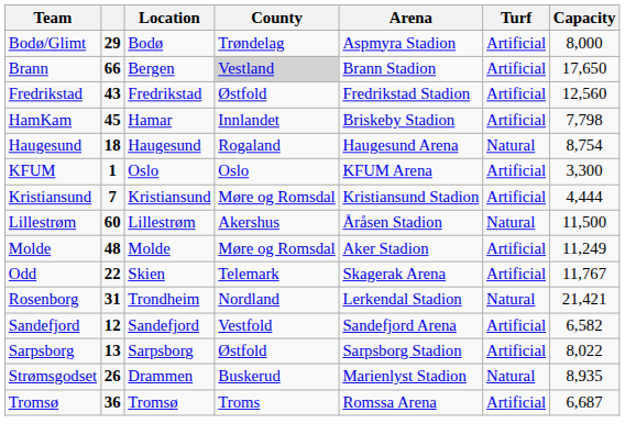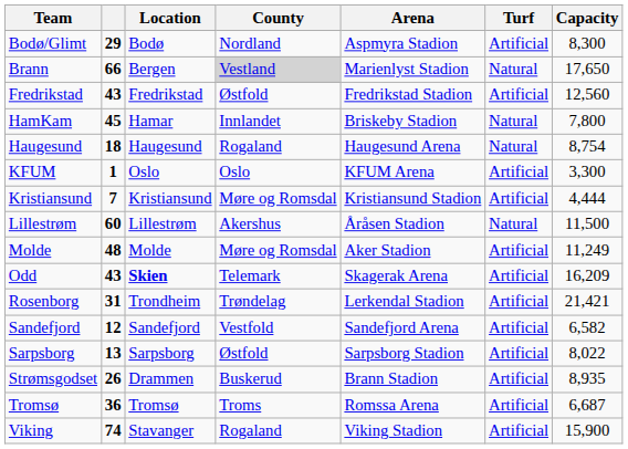 <table class="wikitable sortable" border="1">
 <tr>
 <th>Team</th>
 <th></th>
 <th>Location</th>
 <th>County</th>
 <th>Arena</th>
 <th>Turf</th>
 <th>Capacity</th>
 </tr>
 <tr>
 <td><a href='#'>Bodø/Glimt</a></td>
 <td align="center"><strong>29</strong></td>
 <td><a href='#'>Bodø</a></td>
-<td><a href='#'>Trøndelag</a></td>
+<td><a href='#'>Nordland</a></td>
 <td><a href='#'>Aspmyra Stadion</a></td>
 <td><a href='#'>Artificial</a></td>
-<td align="center">8,000</td>
+<td align="center">8,300</td>
 </tr>
 <tr>
 <td><a href='#'>Brann</a></td>
 <td align="center"><strong>66</strong></td>
 <td><a href='#'>Bergen</a></td>
 <td style="background: lightgrey;"><a href='#'>Vestland</a></td>
-<td><a href='#'>Brann Stadion</a></td>
-<td><a href='#'>Artificial</a></td>
+<td><a href='#'>Marienlyst Stadion</a></td>
+<td><a href='#'>Natural</a></td>
 <td align="center">17,650</td>
 </tr>
 <tr>
 <td><a href='#'>Fredrikstad</a></td>
 <td align="center"><strong>43</strong></td>
 <td><a href='#'>Fredrikstad</a></td>
 <td><a href='#'>Østfold</a></td>
 <td><a href='#'>Fredrikstad Stadion</a></td>
 <td><a href='#'>Artificial</a></td>
 <td align="center">12,560</td>
 </tr>
 <tr>
 <td><a href='#'>HamKam</a></td>
 <td align="center"><strong>45</strong></td>
 <td><a href='#'>Hamar</a></td>
 <td><a href='#'>Innlandet</a></td>
 <td><a href='#'>Briskeby Stadion</a></td>
-<td><a href='#'>Artificial</a></td>
-<td align="center">7,798</td>
+<td><a href='#'>Natural</a></td>
+<td align="center">7,800</td>
 </tr>
 <tr>
 <td><a href='#'>Haugesund</a></td>
 <td align="center"><strong>18</strong></td>
 <td><a href='#'>Haugesund</a></td>
 <td><a href='#'>Rogaland</a></td>
 <td><a href='#'>Haugesund Arena</a></td>
 <td><a href='#'>Natural</a></td>
 <td align="center">8,754</td>
 </tr>
 <tr>
 <td><a href='#'>KFUM</a></td>
 <td align="center"><strong>1</strong></td>
 <td><a href='#'>Oslo</a></td>
 <td><a href='#'>Oslo</a></td>
 <td><a href='#'>KFUM Arena</a></td>
 <td><a href='#'>Artificial</a></td>
 <td align="center">3,300</td>
 </tr>
 <tr>
 <td><a href='#'>Kristiansund</a></td>
 <td align="center"><strong>7</strong></td>
 <td><a href='#'>Kristiansund</a></td>
 <td><a href='#'>Møre og Romsdal</a></td>
 <td><a href='#'>Kristiansund Stadion</a></td>
 <td><a href='#'>Artificial</a></td>
 <td align="center">4,444</td>
 </tr>
 <tr>
 <td><a href='#'>Lillestrøm</a></td>
 <td align="center"><strong>60</strong></td>
 <td><a href='#'>Lillestrøm</a></td>
 <td><a href='#'>Akershus</a></td>
 <td><a href='#'>Åråsen Stadion</a></td>
 <td><a href='#'>Natural</a></td>
 <td align="center">11,500</td>
 </tr>
 <tr>
 <td><a href='#'>Molde</a></td>
 <td align="center"><strong>48</strong></td>
 <td><a href='#'>Molde</a></td>
 <td><a href='#'>Møre og Romsdal</a></td>
 <td><a href='#'>Aker Stadion</a></td>
 <td><a href='#'>Artificial</a></td>
 <td align="center">11,249</td>
 </tr>
 <tr>
 <td><a href='#'>Odd</a></td>
-<td align="center"><strong>22</strong></td>
-<td><a href='#'>Skien</a></td>
+<td align="center"><strong>43</strong></td>
+<td><strong><a href='#'>Skien</a></strong></td>
 <td><a href='#'>Telemark</a></td>
 <td><a href='#'>Skagerak Arena</a></td>
 <td><a href='#'>Artificial</a></td>
-<td align="center">11,767</td>
+<td align="center">16,209</td>
 </tr>
 <tr>
 <td><a href='#'>Rosenborg</a></td>
 <td align="center"><strong>31</strong></td>
 <td><a href='#'>Trondheim</a></td>
-<td><a href='#'>Nordland</a></td>
+<td><a href='#'>Trøndelag</a></td>
 <td><a href='#'>Lerkendal Stadion</a></td>
-<td><a href='#'>Natural</a></td>
+<td><a href='#'>Artificial</a></td>
 <td align="center">21,421</td>
 </tr>
 <tr>
 <td><a href='#'>Sandefjord</a></td>
 <td align="center"><strong>12</strong></td>
 <td><a href='#'>Sandefjord</a></td>
 <td><a href='#'>Vestfold</a></td>
 <td><a href='#'>Sandefjord Arena</a></td>
 <td><a href='#'>Artificial</a></td>
 <td align="center">6,582</td>
 </tr>
 <tr>
 <td><a href='#'>Sarpsborg</a></td>
 <td align="center"><strong>13</strong></td>
 <td><a href='#'>Sarpsborg</a></td>
 <td><a href='#'>Østfold</a></td>
 <td><a href='#'>Sarpsborg Stadion</a></td>
 <td><a href='#'>Artificial</a></td>
 <td align="center">8,022</td>
 </tr>
 <tr>
 <td><a href='#'>Strømsgodset</a></td>
 <td align="center"><strong>26</strong></td>
 <td><a href='#'>Drammen</a></td>
 <td><a href='#'>Buskerud</a></td>
-<td><a href='#'>Marienlyst Stadion</a></td>
-<td><a href='#'>Natural</a></td>
+<td><a href='#'>Brann Stadion</a></td>
+<td><a href='#'>Artificial</a></td>
 <td align="center">8,935</td>
 </tr>
 <tr>
 <td><a href='#'>Tromsø</a></td>
 <td align="center"><strong>36</strong></td>
 <td><a href='#'>Tromsø</a></td>
 <td><a href='#'>Troms</a></td>
 <td><a href='#'>Romssa Arena</a></td>
 <td><a href='#'>Artificial</a></td>
 <td align="center">6,687</td>
 </tr>
+<tr>
+<td><a href='#'>Viking</a></td>
+<td align="center"><strong>74</strong></td>
+<td><a href='#'>Stavanger</a></td>
+<td><a href='#'>Rogaland</a></td>
+<td><a href='#'>Viking Stadion</a></td>
+<td><a href='#'>Artificial</a></td>
+<td align="center">15,900</td>
+</tr>
 </table>
